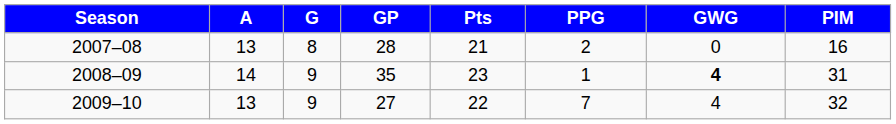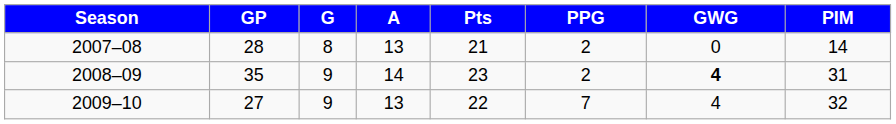 <table class="wikitable" width="50%">
 <tr align="center"  style=" background:blue; color:#FFFFFF;">
 <td><strong>Season</strong></td>
+<td><strong>GP</strong></td>
+<td><strong>G</strong></td>
 <td><strong>A</strong></td>
-<td><strong>G</strong></td>
-<td><strong>GP</strong></td>
 <td><strong>Pts</strong></td>
 <td><strong>PPG</strong></td>
 <td><strong>GWG</strong></td>
 <td><strong>PIM</strong></td>
 </tr>
 <tr align="center" bgcolor="">
 <td>2007–08</td>
+<td>28</td>
+<td>8</td>
 <td>13</td>
-<td>8</td>
-<td>28</td>
 <td>21</td>
 <td>2</td>
 <td>0</td>
-<td>16</td>
+<td>14</td>
 </tr>
 <tr align="center" bgcolor="">
 <td>2008–09</td>
+<td>35</td>
+<td>9</td>
 <td>14</td>
-<td>9</td>
-<td>35</td>
 <td>23</td>
-<td>1</td>
+<td>2</td>
 <td><strong>4</strong></td>
 <td>31</td>
 </tr>
 <tr align="center" bgcolor="">
 <td>2009–10</td>
+<td>27</td>
+<td>9</td>
 <td>13</td>
-<td>9</td>
-<td>27</td>
 <td>22</td>
 <td>7</td>
 <td>4</td>
 <td>32</td>
 </tr>
 </table>
